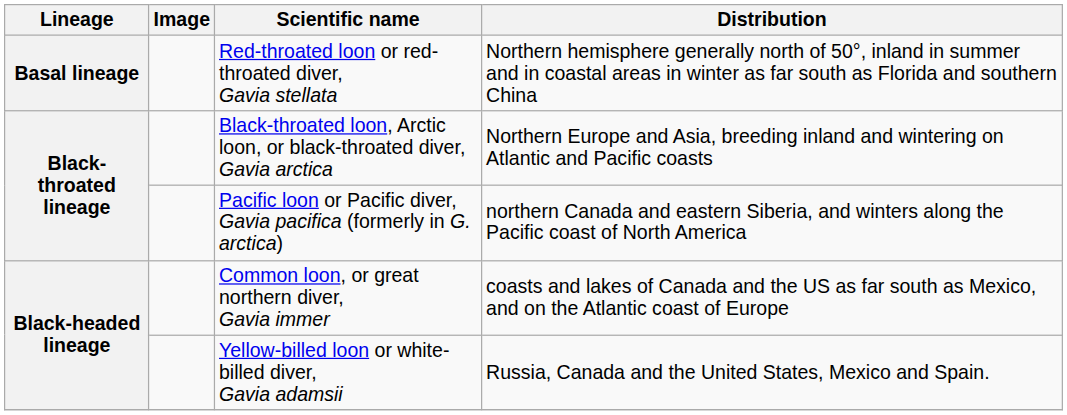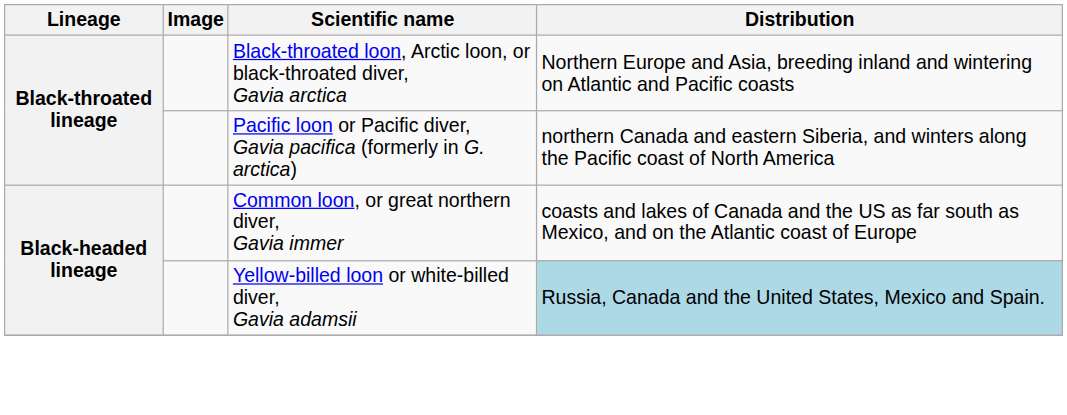 <table class="wikitable collapsible">
 <tr>
 <th>Lineage</th>
 <th>Image</th>
 <th>Scientific name</th>
 <th>Distribution</th>
-</tr>
-<tr>
-<th rowspan="1"  style="text-align:center;">Basal lineage</th>
-<td></td>
-<td><a href='#'>Red-throated loon</a> or red-throated diver,<br><em>Gavia stellata</em></td>
-<td>Northern hemisphere generally north of 50°, inland in summer and in coastal areas in winter as far south as Florida and southern China</td>
 </tr>
 <tr>
 <th rowspan="2"  style="text-align:center;">Black-throated lineage</th>
 <td></td>
 <td><a href='#'>Black-throated loon</a>, Arctic loon, or black-throated diver, <br><em>Gavia arctica</em></td>
 <td>Northern Europe and Asia, breeding inland and wintering on Atlantic and Pacific coasts</td>
 </tr>
 <tr>
 <td></td>
 <td><a href='#'>Pacific loon</a> or Pacific diver,  <br><em>Gavia pacifica</em> (formerly in <em>G. arctica</em>)</td>
 <td>northern Canada and eastern Siberia, and winters along the Pacific coast of North America</td>
 </tr>
 <tr>
 <th rowspan="2"  style="text-align:center;">Black-headed lineage</th>
 <td></td>
 <td><a href='#'>Common loon</a>, or great northern diver, <br> <em>Gavia immer</em></td>
 <td>coasts and lakes of Canada and the US as far south as Mexico, and on the Atlantic coast of Europe</td>
 </tr>
 <tr>
 <td></td>
 <td><a href='#'>Yellow-billed loon</a> or white-billed diver, <br><em>Gavia adamsii</em></td>
-<td>Russia, Canada and the United States, Mexico and Spain.</td>
+<td style="background: lightblue;">Russia, Canada and the United States, Mexico and Spain.</td>
 </tr>
 <tr>
 </tr>
 </table>
